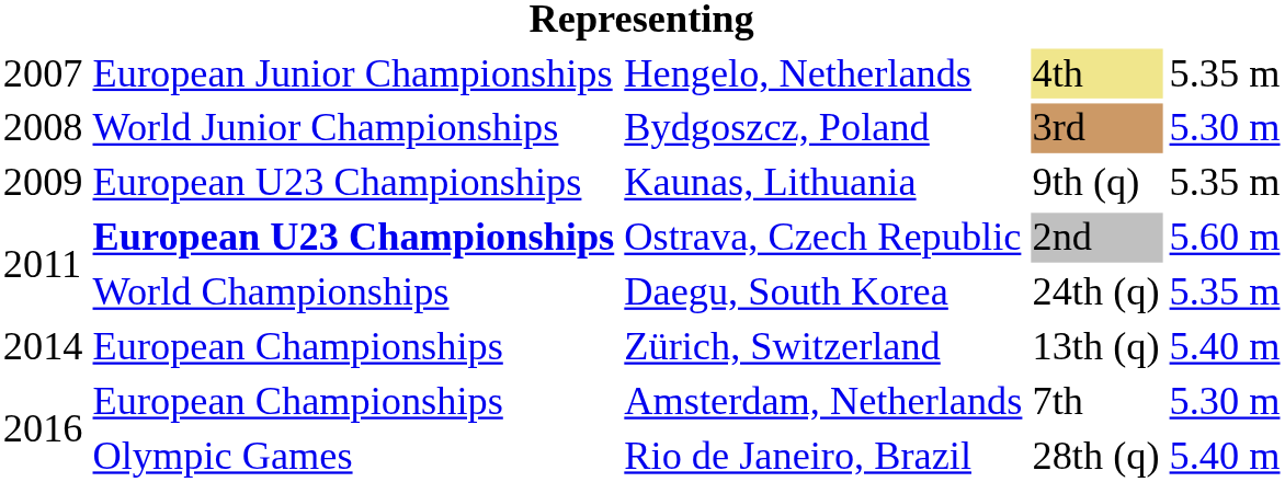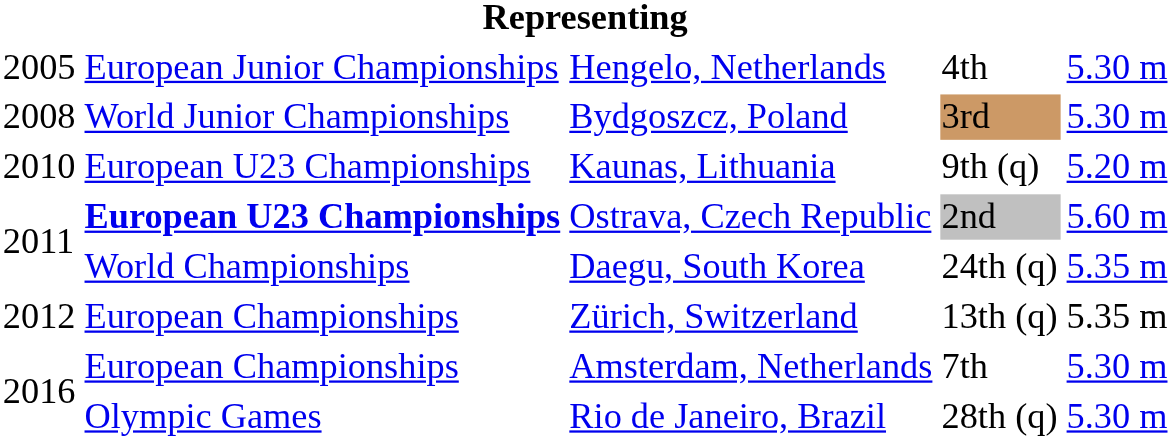 <table>
 <tr>
 <th colspan="6">Representing </th>
 </tr>
 <tr>
-<td>2007</td>
+<td>2005</td>
 <td><a href='#'>European Junior Championships</a></td>
 <td><a href='#'>Hengelo, Netherlands</a></td>
-<td style="background: khaki;">4th</td>
-<td>5.35 m</td>
+<td>4th</td>
+<td><a href='#'>5.30 m</a></td>
 </tr>
 <tr>
 <td>2008</td>
 <td><a href='#'>World Junior Championships</a></td>
 <td><a href='#'>Bydgoszcz, Poland</a></td>
 <td bgcolor=cc9966>3rd</td>
 <td><a href='#'>5.30 m</a></td>
 </tr>
 <tr>
-<td>2009</td>
+<td>2010</td>
 <td><a href='#'>European U23 Championships</a></td>
 <td><a href='#'>Kaunas, Lithuania</a></td>
 <td>9th (q)</td>
-<td>5.35 m</td>
+<td><a href='#'>5.20 m</a></td>
 </tr>
 <tr>
 <td rowspan=2>2011</td>
 <td><strong><a href='#'>European U23 Championships</a></strong></td>
 <td><a href='#'>Ostrava, Czech Republic</a></td>
 <td bgcolor=silver>2nd</td>
 <td><a href='#'>5.60 m</a></td>
 </tr>
 <tr>
 <td><a href='#'>World Championships</a></td>
 <td><a href='#'>Daegu, South Korea</a></td>
 <td>24th (q)</td>
 <td><a href='#'>5.35 m</a></td>
 </tr>
 <tr>
-<td>2014</td>
+<td>2012</td>
 <td><a href='#'>European Championships</a></td>
 <td><a href='#'>Zürich, Switzerland</a></td>
 <td>13th (q)</td>
-<td><a href='#'>5.40 m</a></td>
+<td>5.35 m</td>
 </tr>
 <tr>
 <td rowspan=2>2016</td>
 <td><a href='#'>European Championships</a></td>
 <td><a href='#'>Amsterdam, Netherlands</a></td>
 <td>7th</td>
 <td><a href='#'>5.30 m</a></td>
 </tr>
 <tr>
 <td><a href='#'>Olympic Games</a></td>
 <td><a href='#'>Rio de Janeiro, Brazil</a></td>
 <td>28th (q)</td>
-<td><a href='#'>5.40 m</a></td>
+<td><a href='#'>5.30 m</a></td>
 </tr>
 </table>
